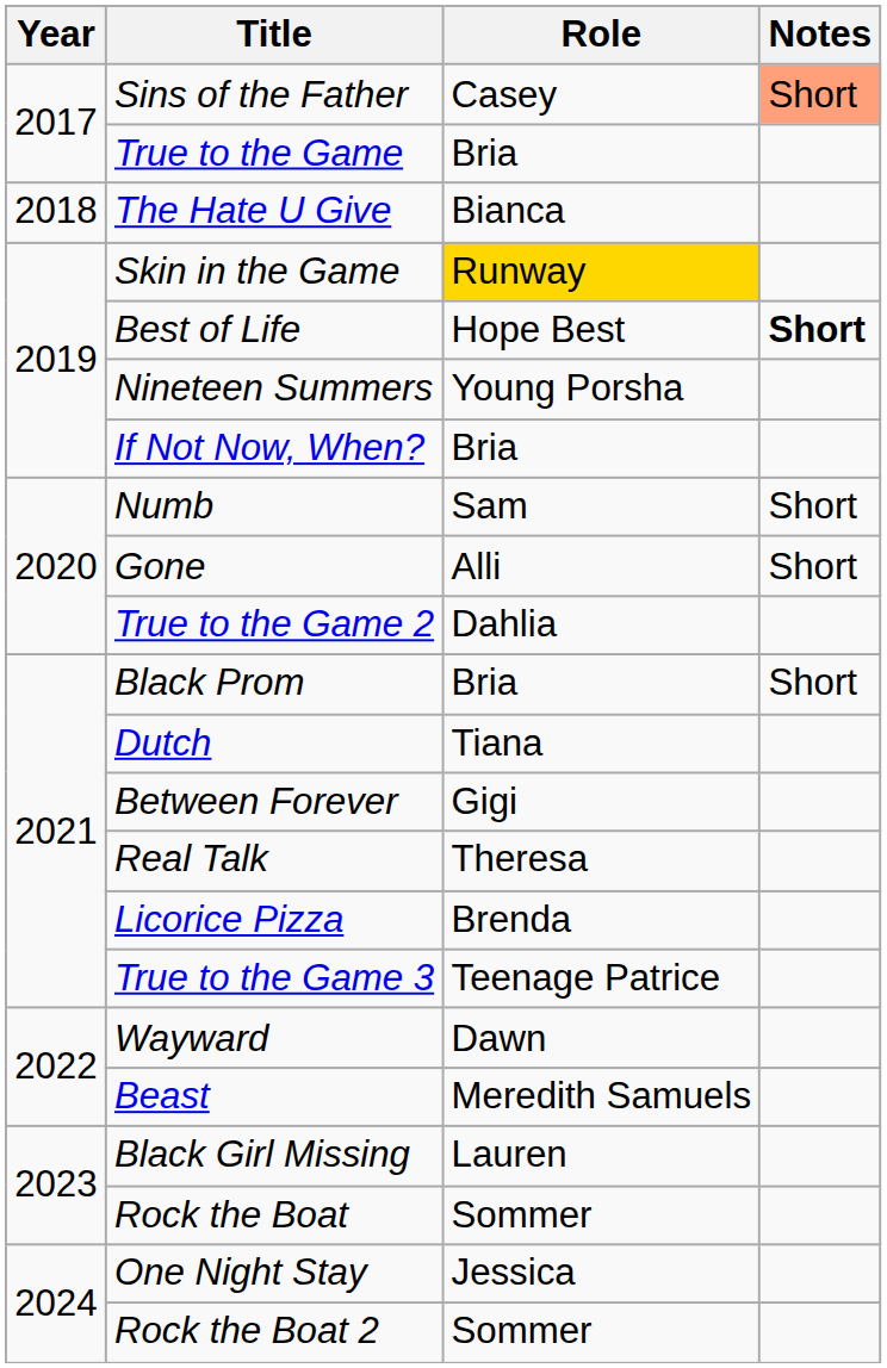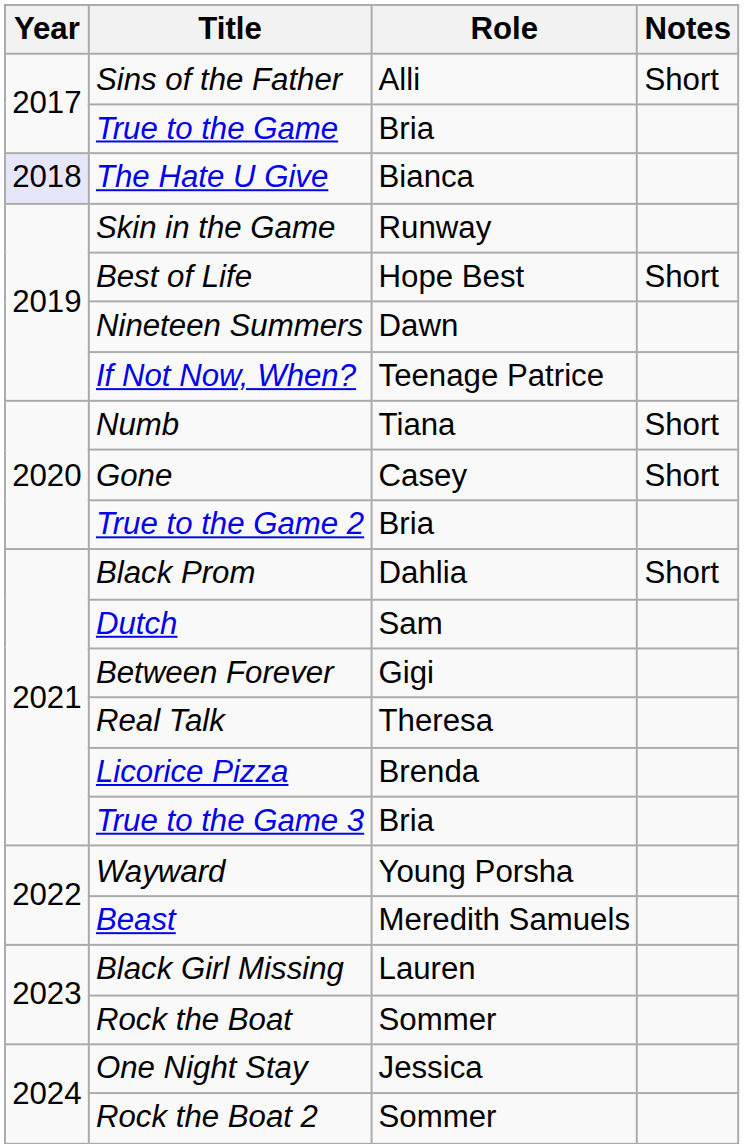 <table class="wikitable plainrowheaders sortable" style="margin-right: 0;">
 <tr>
 <th>Year</th>
 <th>Title</th>
 <th>Role</th>
 <th>Notes</th>
 </tr>
 <tr>
 <td rowspan="2">2017</td>
 <td><em>Sins of the Father</em></td>
-<td>Casey</td>
-<td style="background: lightsalmon;">Short</td>
+<td>Alli</td>
+<td>Short</td>
 </tr>
 <tr>
 <td><em><a href='#'>True to the Game</a></em></td>
 <td>Bria</td>
 <td></td>
 </tr>
 <tr>
-<td>2018</td>
+<td style="background: lavender;">2018</td>
 <td><em><a href='#'>The Hate U Give</a></em></td>
 <td>Bianca</td>
 <td></td>
 </tr>
 <tr>
 <td rowspan="4">2019</td>
 <td><em>Skin in the Game</em></td>
-<td style="background: gold;">Runway</td>
+<td>Runway</td>
 <td></td>
 </tr>
 <tr>
 <td><em>Best of Life</em></td>
 <td>Hope Best</td>
-<td><strong>Short</strong></td>
+<td>Short</td>
 </tr>
 <tr>
 <td><em>Nineteen Summers</em></td>
-<td>Young Porsha</td>
+<td>Dawn</td>
 <td></td>
 </tr>
 <tr>
 <td><em><a href='#'>If Not Now, When?</a></em></td>
-<td>Bria</td>
+<td>Teenage Patrice</td>
 <td></td>
 </tr>
 <tr>
 <td rowspan="3">2020</td>
 <td><em>Numb</em></td>
-<td>Sam</td>
+<td>Tiana</td>
 <td>Short</td>
 </tr>
 <tr>
 <td><em>Gone</em></td>
-<td>Alli</td>
+<td>Casey</td>
 <td>Short</td>
 </tr>
 <tr>
 <td><em><a href='#'>True to the Game 2</a></em></td>
-<td>Dahlia</td>
+<td>Bria</td>
 <td></td>
 </tr>
 <tr>
 <td rowspan="6">2021</td>
 <td><em>Black Prom</em></td>
-<td>Bria</td>
+<td>Dahlia</td>
 <td>Short</td>
 </tr>
 <tr>
 <td><em><a href='#'>Dutch</a></em></td>
-<td>Tiana</td>
+<td>Sam</td>
 <td></td>
 </tr>
 <tr>
 <td><em>Between Forever</em></td>
 <td>Gigi</td>
 <td></td>
 </tr>
 <tr>
 <td><em>Real Talk</em></td>
 <td>Theresa</td>
 <td></td>
 </tr>
 <tr>
 <td><em><a href='#'>Licorice Pizza</a></em></td>
 <td>Brenda</td>
 <td></td>
 </tr>
 <tr>
 <td><em><a href='#'>True to the Game 3</a></em></td>
-<td>Teenage Patrice</td>
+<td>Bria</td>
 <td></td>
 </tr>
 <tr>
 <td rowspan="2">2022</td>
 <td><em>Wayward</em></td>
-<td>Dawn</td>
+<td>Young Porsha</td>
 <td></td>
 </tr>
 <tr>
 <td><em><a href='#'>Beast</a></em></td>
 <td>Meredith Samuels</td>
 <td></td>
 </tr>
 <tr>
 <td rowspan="2">2023</td>
 <td><em>Black Girl Missing</em></td>
 <td>Lauren</td>
 <td></td>
 </tr>
 <tr>
 <td><em>Rock the Boat</em></td>
 <td>Sommer</td>
 <td></td>
 </tr>
 <tr>
 <td rowspan="2">2024</td>
 <td><em>One Night Stay</em></td>
 <td>Jessica</td>
 <td></td>
 </tr>
 <tr>
 <td><em>Rock the Boat 2</em></td>
 <td>Sommer</td>
 <td></td>
 </tr>
 </table>
